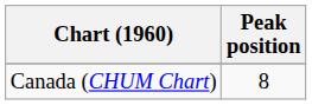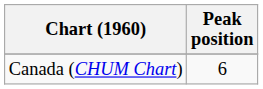 <table class="wikitable sortable">
 <tr>
 <th>Chart (1960)</th>
 <th>Peak<br>position</th>
 </tr>
 <tr>
 </tr>
 <tr>
 <td>Canada (<em><a href='#'>CHUM Chart</a></em>)</td>
-<td align="center">8</td>
+<td align="center">6</td>
 </tr>
 </table>
